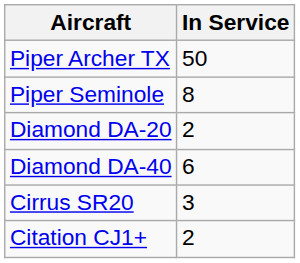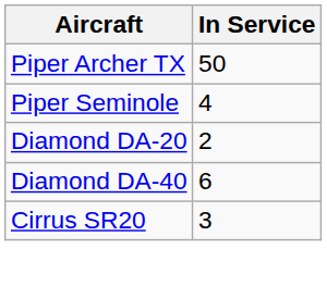 <table class="wikitable">
 <tr>
 <th>Aircraft</th>
 <th>In Service</th>
 </tr>
 <tr>
 <td><a href='#'>Piper Archer TX</a></td>
 <td>50</td>
 </tr>
 <tr>
 <td><a href='#'>Piper Seminole</a></td>
-<td>8</td>
+<td>4</td>
 </tr>
 <tr>
 <td><a href='#'>Diamond DA-20</a></td>
 <td>2</td>
 </tr>
 <tr>
 <td><a href='#'>Diamond DA-40</a></td>
 <td>6</td>
 </tr>
 <tr>
 <td><a href='#'>Cirrus SR20</a></td>
 <td>3</td>
 </tr>
-<tr>
-<td><a href='#'>Citation CJ1+</a></td>
-<td>2</td>
-</tr>
 </table>
